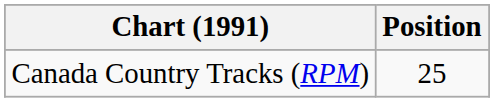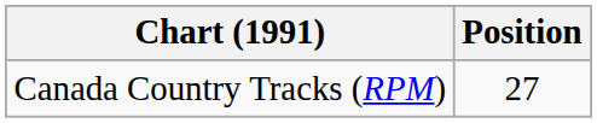 <table class="wikitable sortable">
 <tr>
 <th scope="col">Chart (1991)</th>
 <th scope="col">Position</th>
 </tr>
 <tr>
 <td>Canada Country Tracks (<em><a href='#'>RPM</a></em>)</td>
-<td align="center">25</td>
+<td align="center">27</td>
 </tr>
 </table>
